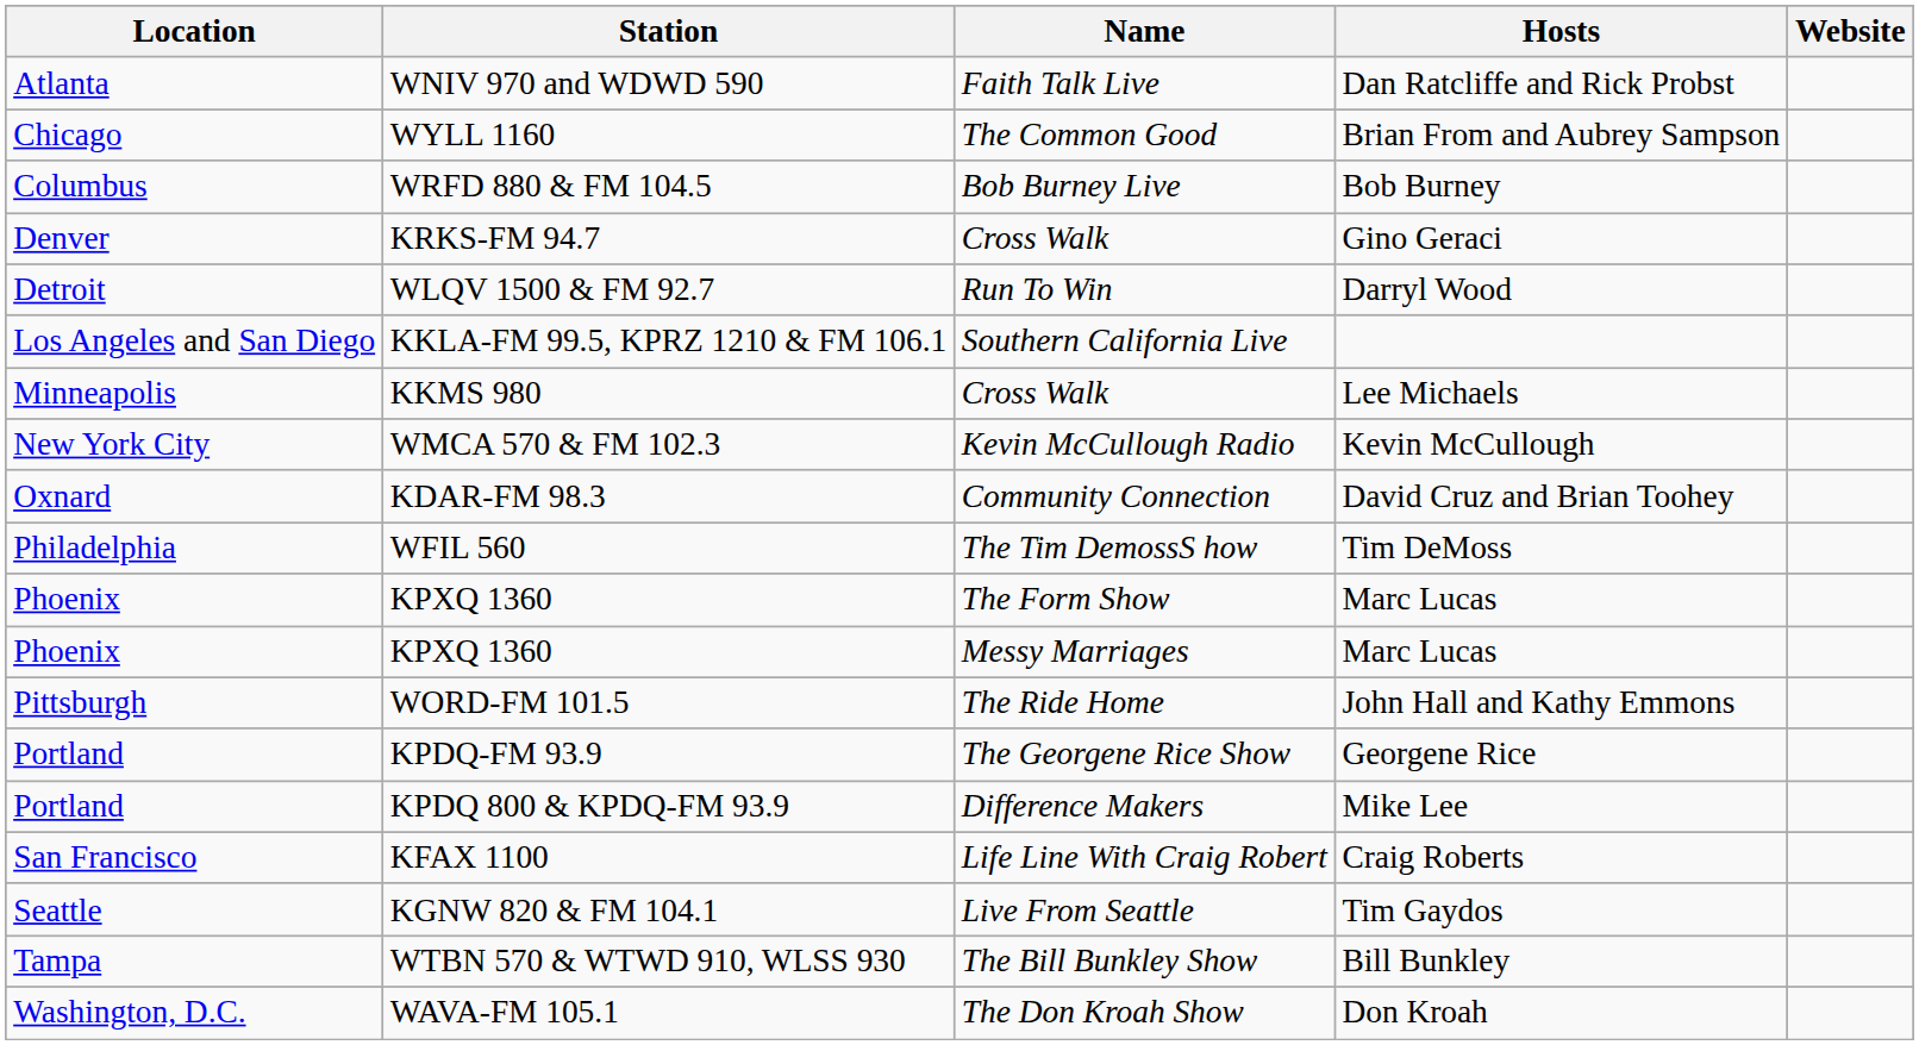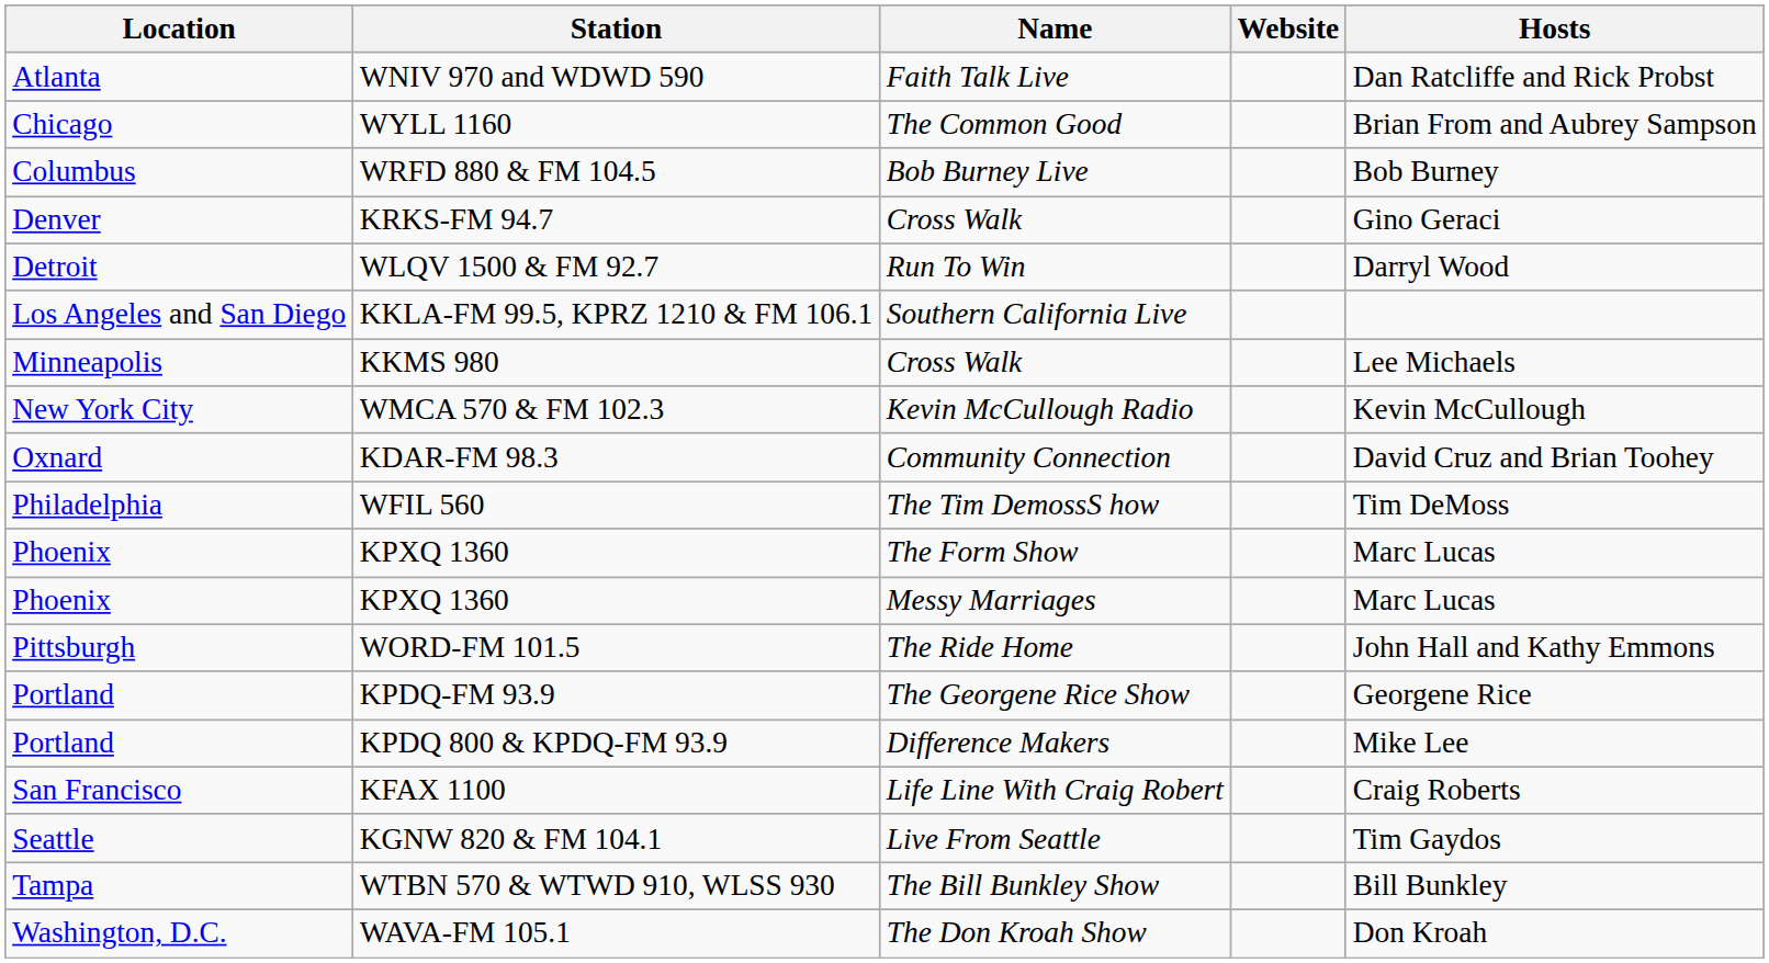 <table class="wikitable">
 <tr>
 <th>Location</th>
 <th>Station</th>
 <th>Name</th>
+<th>Website</th>
 <th>Hosts</th>
-<th>Website</th>
 </tr>
 <tr>
 <td><a href='#'>Atlanta</a></td>
 <td>WNIV 970 and WDWD 590</td>
 <td><em>Faith Talk Live</em></td>
+<td></td>
 <td>Dan Ratcliffe and Rick Probst</td>
-<td></td>
 </tr>
 <tr>
 <td><a href='#'>Chicago</a></td>
 <td>WYLL 1160</td>
 <td><em>The Common Good</em></td>
+<td></td>
 <td>Brian From and Aubrey Sampson</td>
-<td></td>
 </tr>
 <tr>
 <td><a href='#'>Columbus</a></td>
 <td>WRFD 880 & FM 104.5</td>
 <td><em>Bob Burney Live</em></td>
+<td></td>
 <td>Bob Burney</td>
-<td></td>
 </tr>
 <tr>
 <td><a href='#'>Denver</a></td>
 <td>KRKS-FM 94.7</td>
 <td><em>Cross Walk</em></td>
+<td></td>
 <td>Gino Geraci</td>
-<td></td>
 </tr>
 <tr>
 <td><a href='#'>Detroit</a></td>
 <td>WLQV 1500 & FM 92.7</td>
 <td><em>Run To Win</em></td>
+<td></td>
 <td>Darryl Wood</td>
-<td></td>
 </tr>
 <tr>
 <td><a href='#'>Los Angeles</a> and <a href='#'>San Diego</a></td>
 <td>KKLA-FM 99.5, KPRZ 1210 & FM 106.1</td>
 <td><em>Southern California Live</em></td>
 <td></td>
 <td></td>
 </tr>
 <tr>
 <td><a href='#'>Minneapolis</a></td>
 <td>KKMS 980</td>
 <td><em>Cross Walk</em></td>
+<td></td>
 <td>Lee Michaels</td>
-<td></td>
 </tr>
 <tr>
 <td><a href='#'>New York City</a></td>
 <td>WMCA 570 & FM 102.3</td>
 <td><em>Kevin McCullough Radio</em></td>
+<td></td>
 <td>Kevin McCullough</td>
-<td></td>
 </tr>
 <tr>
 <td><a href='#'>Oxnard</a></td>
 <td>KDAR-FM 98.3</td>
 <td><em>Community Connection</em></td>
+<td></td>
 <td>David Cruz and Brian Toohey</td>
-<td></td>
 </tr>
 <tr>
 <td><a href='#'>Philadelphia</a></td>
 <td>WFIL 560</td>
 <td><em>The Tim DemossS how</em></td>
+<td></td>
 <td>Tim DeMoss</td>
-<td></td>
 </tr>
 <tr>
 <td><a href='#'>Phoenix</a></td>
 <td>KPXQ 1360</td>
 <td><em>The Form Show</em></td>
+<td></td>
 <td>Marc Lucas</td>
-<td></td>
 </tr>
 <tr>
 <td><a href='#'>Phoenix</a></td>
 <td>KPXQ 1360</td>
 <td><em>Messy Marriages</em></td>
+<td></td>
 <td>Marc Lucas</td>
-<td></td>
 </tr>
 <tr>
 <td><a href='#'>Pittsburgh</a></td>
 <td>WORD-FM 101.5</td>
 <td><em>The Ride Home</em></td>
+<td></td>
 <td>John Hall and Kathy Emmons</td>
-<td></td>
 </tr>
 <tr>
 <td><a href='#'>Portland</a></td>
 <td>KPDQ-FM 93.9</td>
 <td><em>The Georgene Rice Show</em></td>
+<td></td>
 <td>Georgene Rice</td>
-<td></td>
 </tr>
 <tr>
 <td><a href='#'>Portland</a></td>
 <td>KPDQ 800 & KPDQ-FM 93.9</td>
 <td><em>Difference Makers</em></td>
+<td></td>
 <td>Mike Lee</td>
-<td></td>
 </tr>
 <tr>
 <td><a href='#'>San Francisco</a></td>
 <td>KFAX 1100</td>
 <td><em>Life Line With Craig Robert</em></td>
+<td></td>
 <td>Craig Roberts</td>
-<td></td>
 </tr>
 <tr>
 <td><a href='#'>Seattle</a></td>
 <td>KGNW 820 & FM 104.1</td>
 <td><em>Live From Seattle</em></td>
+<td></td>
 <td>Tim Gaydos</td>
-<td></td>
 </tr>
 <tr>
 <td><a href='#'>Tampa</a></td>
 <td>WTBN 570 & WTWD 910, WLSS 930</td>
 <td><em>The Bill Bunkley Show</em></td>
+<td></td>
 <td>Bill Bunkley</td>
-<td></td>
 </tr>
 <tr>
 <td><a href='#'>Washington, D.C.</a></td>
 <td>WAVA-FM 105.1</td>
 <td><em>The Don Kroah Show</em></td>
+<td></td>
 <td>Don Kroah</td>
-<td></td>
 </tr>
 </table>
